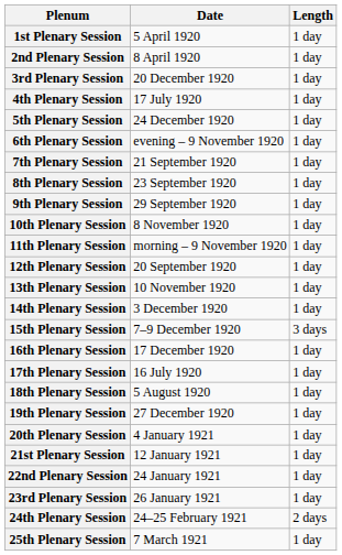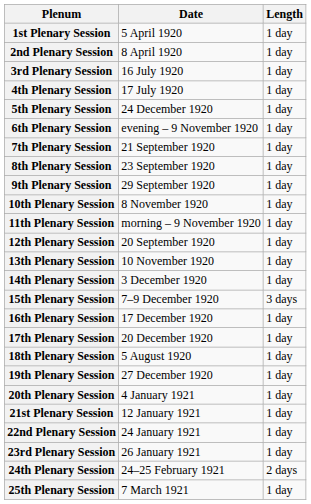 <table class="wikitable sortable plainrowheaders">
 <tr>
 <th scope="col">Plenum</th>
 <th scope="col">Date</th>
 <th scope="col">Length</th>
 </tr>
 <tr>
 <th scope="row">1st Plenary Session</th>
 <td data-sort-value="1">5 April 1920</td>
 <td>1 day</td>
 </tr>
 <tr>
 <th scope="row">2nd Plenary Session</th>
 <td data-sort-value="2">8 April 1920</td>
 <td>1 day</td>
 </tr>
 <tr>
 <th scope="row">3rd Plenary Session</th>
-<td data-sort-value="17">20 December 1920</td>
+<td data-sort-value="3">16 July 1920</td>
 <td>1 day</td>
 </tr>
 <tr>
 <th scope="row">4th Plenary Session</th>
 <td data-sort-value="4">17 July 1920</td>
 <td>1 day</td>
 </tr>
 <tr>
 <th scope="row">5th Plenary Session</th>
 <td data-sort-value="18">24 December 1920</td>
 <td>1 day</td>
 </tr>
 <tr>
 <th scope="row">6th Plenary Session</th>
 <td data-sort-value="12">evening – 9 November 1920</td>
 <td>1 day</td>
 </tr>
 <tr>
 <th scope="row">7th Plenary Session</th>
 <td data-sort-value="7">21 September 1920</td>
 <td>1 day</td>
 </tr>
 <tr>
 <th scope="row">8th Plenary Session</th>
 <td data-sort-value="8">23 September 1920</td>
 <td>1 day</td>
 </tr>
 <tr>
 <th scope="row">9th Plenary Session</th>
 <td data-sort-value="9">29 September 1920</td>
 <td>1 day</td>
 </tr>
 <tr>
 <th scope="row">10th Plenary Session</th>
 <td data-sort-value="10">8 November 1920</td>
 <td>1 day</td>
 </tr>
 <tr>
 <th scope="row">11th Plenary Session</th>
 <td data-sort-value="11">morning – 9 November 1920</td>
 <td>1 day</td>
 </tr>
 <tr>
 <th scope="row">12th Plenary Session</th>
 <td data-sort-value="6">20 September 1920</td>
 <td>1 day</td>
 </tr>
 <tr>
 <th scope="row">13th Plenary Session</th>
 <td data-sort-value="13">10 November 1920</td>
 <td>1 day</td>
 </tr>
 <tr>
 <th scope="row">14th Plenary Session</th>
 <td data-sort-value="14">3 December 1920</td>
 <td>1 day</td>
 </tr>
 <tr>
 <th scope="row">15th Plenary Session</th>
 <td data-sort-value="15">7–9 December 1920</td>
 <td>3 days</td>
 </tr>
 <tr>
 <th scope="row">16th Plenary Session</th>
 <td data-sort-value="16">17 December 1920</td>
 <td>1 day</td>
 </tr>
 <tr>
 <th scope="row">17th Plenary Session</th>
-<td data-sort-value="3">16 July 1920</td>
+<td data-sort-value="17">20 December 1920</td>
 <td>1 day</td>
 </tr>
 <tr>
 <th scope="row">18th Plenary Session</th>
 <td data-sort-value="5">5 August 1920</td>
 <td>1 day</td>
 </tr>
 <tr>
 <th scope="row">19th Plenary Session</th>
 <td data-sort-value="19">27 December 1920</td>
 <td>1 day</td>
 </tr>
 <tr>
 <th scope="row">20th Plenary Session</th>
 <td data-sort-value="20">4 January 1921</td>
 <td>1 day</td>
 </tr>
 <tr>
 <th scope="row">21st Plenary Session</th>
 <td data-sort-value="21">12 January 1921</td>
 <td>1 day</td>
 </tr>
 <tr>
 <th scope="row">22nd Plenary Session</th>
 <td data-sort-value="22">24 January 1921</td>
 <td>1 day</td>
 </tr>
 <tr>
 <th scope="row">23rd Plenary Session</th>
 <td data-sort-value="23">26 January 1921</td>
 <td>1 day</td>
 </tr>
 <tr>
 <th scope="row">24th Plenary Session</th>
 <td data-sort-value="24">24–25 February 1921</td>
 <td>2 days</td>
 </tr>
 <tr>
 <th scope="row">25th Plenary Session</th>
 <td data-sort-value="25">7 March 1921</td>
 <td>1 day</td>
 </tr>
 </table>
